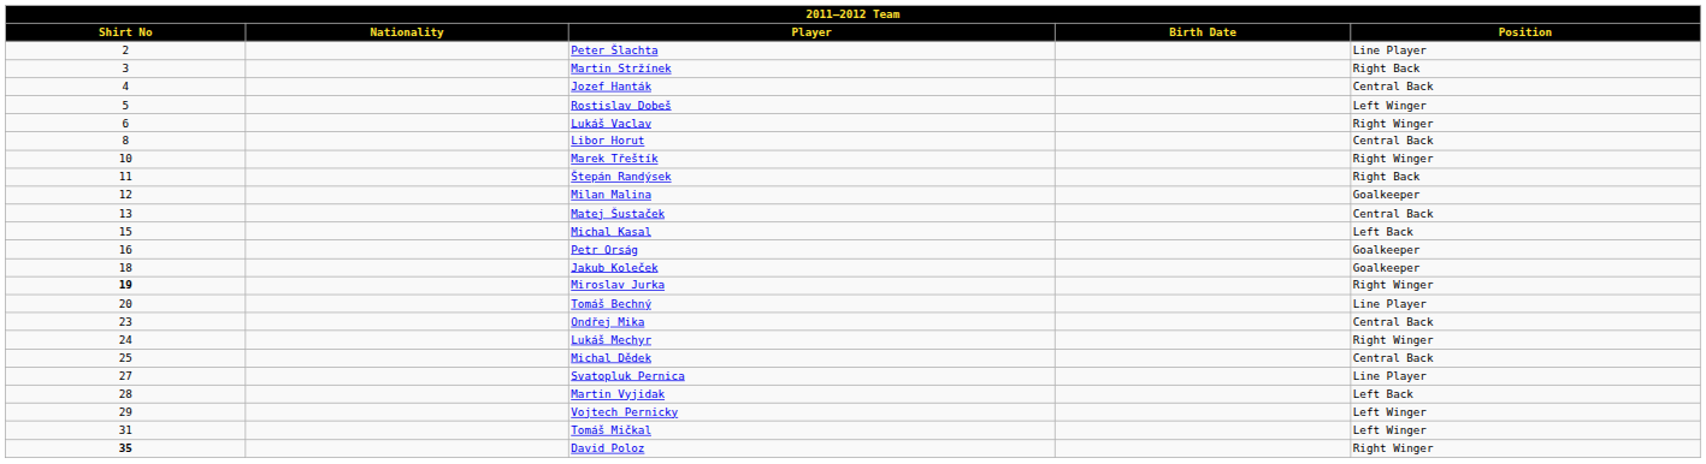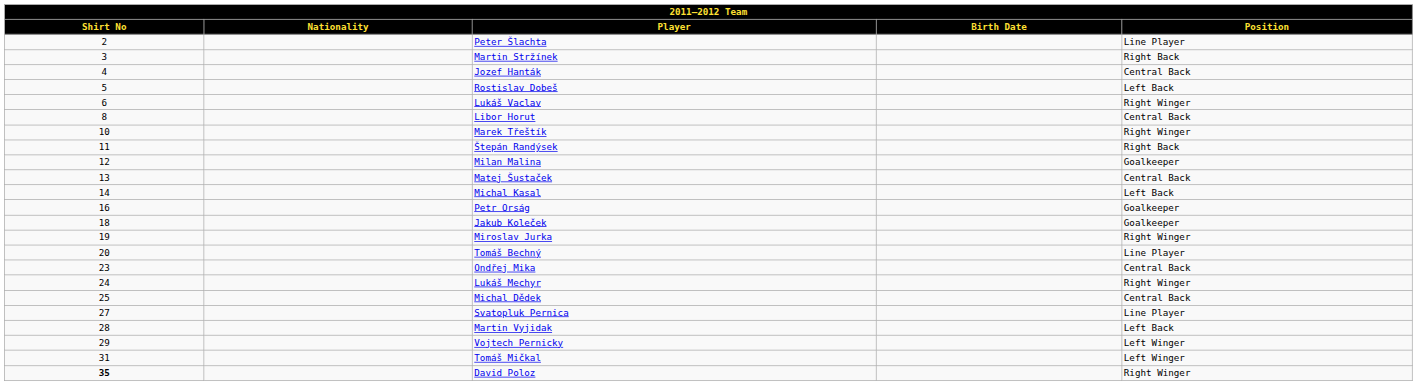 <table class="wikitable collapsible collapsed" style="width:100%">
 <tr>
 <th colspan=5 style="background-color:#000000;color:#FFE033;text-align:center;"> <strong>2011–2012 Team</strong></th>
 </tr>
 <tr>
 <th style="color:#FFE033; background:#000000">Shirt No</th>
 <th style="color:#FFE033; background:#000000">Nationality</th>
 <th style="color:#FFE033; background:#000000">Player</th>
 <th style="color:#FFE033; background:#000000">Birth Date</th>
 <th style="color:#FFE033; background:#000000">Position</th>
 </tr>
 <tr>
 <td align=center>2</td>
 <td></td>
 <td><a href='#'>Peter Šlachta</a></td>
 <td></td>
 <td>Line Player</td>
 </tr>
 <tr>
 <td align=center>3</td>
 <td></td>
 <td><a href='#'>Martin Stržínek</a></td>
 <td></td>
 <td>Right Back</td>
 </tr>
 <tr>
 <td align=center>4</td>
 <td></td>
 <td><a href='#'>Jozef Hanták</a></td>
 <td></td>
 <td>Central Back</td>
 </tr>
 <tr>
 <td align=center>5</td>
 <td></td>
 <td><a href='#'>Rostislav Dobeš</a></td>
 <td></td>
-<td>Left Winger</td>
+<td>Left Back</td>
 </tr>
 <tr>
 <td align=center>6</td>
 <td></td>
 <td><a href='#'>Lukáš Vaclav</a></td>
 <td></td>
 <td>Right Winger</td>
 </tr>
 <tr>
 <td align=center>8</td>
 <td></td>
 <td><a href='#'>Libor Horut</a></td>
 <td></td>
 <td>Central Back</td>
 </tr>
 <tr>
 <td align=center>10</td>
 <td></td>
 <td><a href='#'>Marek Třeštík</a></td>
 <td></td>
 <td>Right Winger</td>
 </tr>
 <tr>
 <td align=center>11</td>
 <td></td>
 <td><a href='#'>Štepán Randýsek</a></td>
 <td></td>
 <td>Right Back</td>
 </tr>
 <tr>
 <td align=center>12</td>
 <td></td>
 <td><a href='#'>Milan Malina</a></td>
 <td></td>
 <td>Goalkeeper</td>
 </tr>
 <tr>
 <td align=center>13</td>
 <td></td>
 <td><a href='#'>Matej Šustaček</a></td>
 <td></td>
 <td>Central Back</td>
 </tr>
 <tr>
-<td align=center>15</td>
+<td align=center>14</td>
 <td></td>
 <td><a href='#'>Michal Kasal</a></td>
 <td></td>
 <td>Left Back</td>
 </tr>
 <tr>
 <td align=center>16</td>
 <td></td>
 <td><a href='#'>Petr Orság</a></td>
 <td></td>
 <td>Goalkeeper</td>
 </tr>
 <tr>
 <td align=center>18</td>
 <td></td>
 <td><a href='#'>Jakub Koleček</a></td>
 <td></td>
 <td>Goalkeeper</td>
 </tr>
 <tr>
-<td align=center><strong>19</strong></td>
+<td align=center>19</td>
 <td></td>
 <td><a href='#'>Miroslav Jurka</a></td>
 <td></td>
 <td>Right Winger</td>
 </tr>
 <tr>
 <td align=center>20</td>
 <td></td>
 <td><a href='#'>Tomáš Bechný</a></td>
 <td></td>
 <td>Line Player</td>
 </tr>
 <tr>
 <td align=center>23</td>
 <td></td>
 <td><a href='#'>Ondřej Mika</a></td>
 <td></td>
 <td>Central Back</td>
 </tr>
 <tr>
 <td align=center>24</td>
 <td></td>
 <td><a href='#'>Lukáš Mechyr</a></td>
 <td></td>
 <td>Right Winger</td>
 </tr>
 <tr>
 <td align=center>25</td>
 <td></td>
 <td><a href='#'>Michal Dědek</a></td>
 <td></td>
 <td>Central Back</td>
 </tr>
 <tr>
 <td align=center>27</td>
 <td></td>
 <td><a href='#'>Svatopluk Pernica</a></td>
 <td></td>
 <td>Line Player</td>
 </tr>
 <tr>
 <td align=center>28</td>
 <td></td>
 <td><a href='#'>Martin Vyjidak</a></td>
 <td></td>
 <td>Left Back</td>
 </tr>
 <tr>
 <td align=center>29</td>
 <td></td>
 <td><a href='#'>Vojtech Pernicky</a></td>
 <td></td>
 <td>Left Winger</td>
 </tr>
 <tr>
 <td align=center>31</td>
 <td></td>
 <td><a href='#'>Tomáš Mičkal</a></td>
 <td></td>
 <td>Left Winger</td>
 </tr>
 <tr>
 <td align=center><strong>35</strong></td>
 <td></td>
 <td><a href='#'>David Poloz</a></td>
 <td></td>
 <td>Right Winger</td>
 </tr>
 </table>
